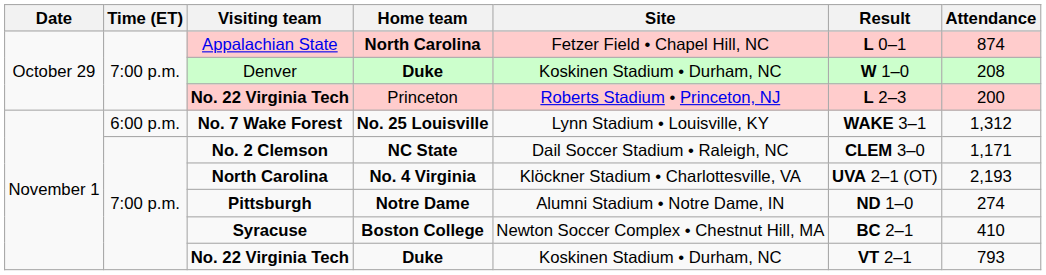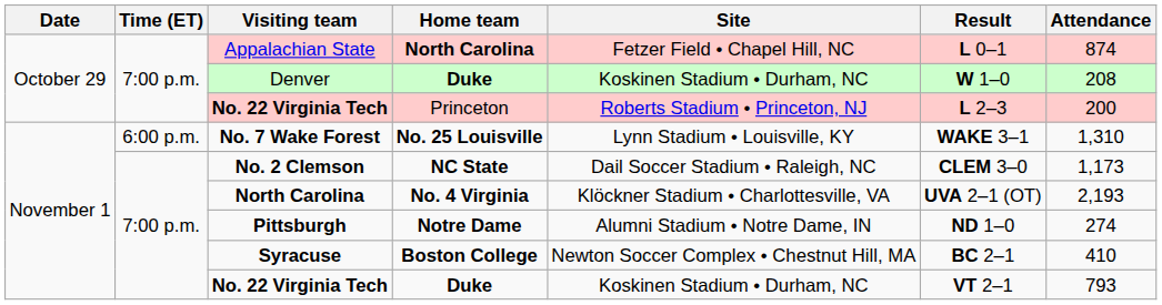 <table class="wikitable" style="font-size:95%; text-align: center;">
 <tr>
 <th>Date</th>
 <th>Time (ET)</th>
 <th>Visiting team</th>
 <th>Home team</th>
 <th>Site</th>
 <th>Result</th>
 <th>Attendance</th>
 </tr>
 <tr>
 <td rowspan=3>October 29</td>
 <td rowspan=3>7:00 p.m.</td>
 <td style="background:#fcc;"><a href='#'>Appalachian State</a></td>
 <td style="background:#fcc;"><strong>North Carolina</strong></td>
 <td style="background:#fcc;">Fetzer Field • Chapel Hill, NC</td>
 <td style="background:#fcc;"><strong>L</strong> 0–1</td>
 <td style="background:#fcc;">874</td>
 </tr>
 <tr>
 <td style="background:#cfc;">Denver</td>
 <td style="background:#cfc;"><strong>Duke</strong></td>
 <td style="background:#cfc;">Koskinen Stadium • Durham, NC</td>
 <td style="background:#cfc;"><strong>W</strong> 1–0</td>
 <td style="background:#cfc;">208</td>
 </tr>
 <tr>
 <td style="background:#fcc;"><strong>No. 22 Virginia Tech</strong></td>
 <td style="background:#fcc;">Princeton</td>
 <td style="background:#fcc;"><a href='#'>Roberts Stadium</a> • <a href='#'>Princeton, NJ</a></td>
 <td style="background:#fcc;"><strong>L</strong> 2–3</td>
 <td style="background:#fcc;">200</td>
 </tr>
 <tr>
 <td rowspan=6>November 1</td>
 <td>6:00 p.m.</td>
 <td><strong>No. 7 Wake Forest</strong></td>
 <td><strong>No. 25 Louisville</strong></td>
 <td>Lynn Stadium • Louisville, KY</td>
 <td><strong>WAKE</strong> 3–1</td>
-<td>1,312</td>
+<td>1,310</td>
 </tr>
 <tr>
 <td rowspan=5>7:00 p.m.</td>
 <td><strong>No. 2 Clemson</strong></td>
 <td><strong>NC State</strong></td>
 <td>Dail Soccer Stadium  • Raleigh, NC</td>
 <td><strong>CLEM</strong> 3–0</td>
-<td>1,171</td>
+<td>1,173</td>
 </tr>
 <tr>
 <td><strong>North Carolina</strong></td>
 <td><strong>No. 4 Virginia</strong></td>
 <td>Klöckner Stadium • Charlottesville, VA</td>
 <td><strong>UVA</strong> 2–1 (OT)</td>
 <td>2,193</td>
 </tr>
 <tr>
 <td><strong>Pittsburgh</strong></td>
 <td><strong>Notre Dame</strong></td>
 <td>Alumni Stadium • Notre Dame, IN</td>
 <td><strong>ND</strong> 1–0</td>
 <td>274</td>
 </tr>
 <tr>
 <td><strong>Syracuse</strong></td>
 <td><strong>Boston College</strong></td>
 <td>Newton Soccer Complex • Chestnut Hill, MA</td>
 <td><strong>BC</strong> 2–1</td>
 <td>410</td>
 </tr>
 <tr>
 <td><strong>No. 22 Virginia Tech</strong></td>
 <td><strong>Duke</strong></td>
 <td>Koskinen Stadium • Durham, NC</td>
 <td><strong>VT</strong> 2–1</td>
 <td>793</td>
 </tr>
 </table>
